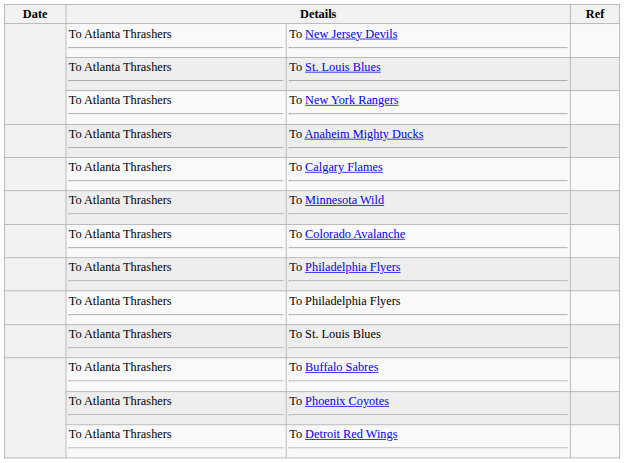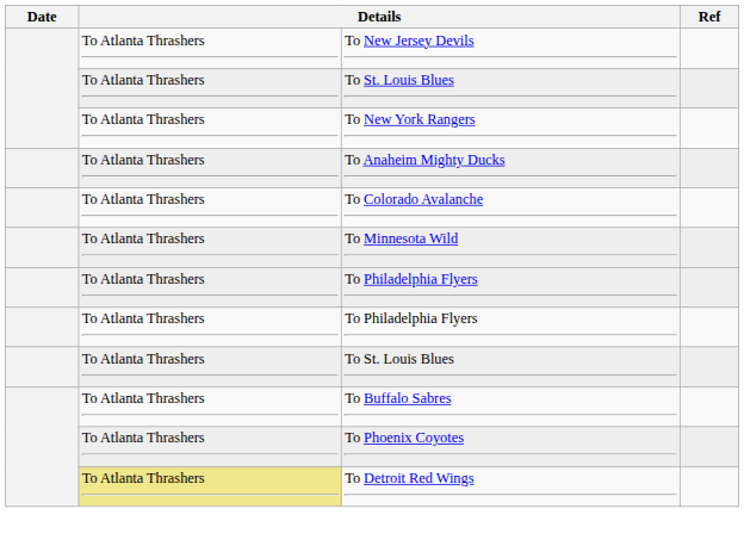 <table class="wikitable plainrowheaders" style="width: 50em;">
 <tr>
 <th scope="col">Date</th>
 <th scope="col" colspan="2">Details</th>
 <th scope="col">Ref</th>
 </tr>
 <tr>
 <th scope="row" rowspan=3></th>
 <td valign="top">To Atlanta Thrashers<hr></td>
 <td valign="top">To <a href='#'>New Jersey Devils</a><hr></td>
 <td></td>
 </tr>
 <tr bgcolor="#eeeeee">
 <td valign="top">To Atlanta Thrashers<hr></td>
 <td valign="top">To <a href='#'>St. Louis Blues</a><hr></td>
 <td></td>
 </tr>
 <tr>
 <td valign="top">To Atlanta Thrashers<hr></td>
 <td valign="top">To <a href='#'>New York Rangers</a><hr></td>
 <td></td>
 </tr>
 <tr bgcolor="#eeeeee">
 <th scope="row"></th>
 <td valign="top">To Atlanta Thrashers<hr></td>
 <td valign="top">To <a href='#'>Anaheim Mighty Ducks</a><hr></td>
 <td></td>
 </tr>
 <tr>
 <th scope="row"></th>
 <td valign="top">To Atlanta Thrashers<hr></td>
-<td valign="top">To <a href='#'>Calgary Flames</a><hr></td>
+<td valign="top">To <a href='#'>Colorado Avalanche</a><hr></td>
 <td></td>
 </tr>
 <tr bgcolor="#eeeeee">
 <th scope="row"></th>
 <td valign="top">To Atlanta Thrashers<hr></td>
 <td valign="top">To <a href='#'>Minnesota Wild</a><hr></td>
-<td></td>
-</tr>
-<tr>
-<th scope="row"></th>
-<td valign="top">To Atlanta Thrashers<hr></td>
-<td valign="top">To <a href='#'>Colorado Avalanche</a><hr></td>
 <td></td>
 </tr>
 <tr bgcolor="#eeeeee">
 <th scope="row"></th>
 <td valign="top">To Atlanta Thrashers<hr></td>
 <td valign="top">To <a href='#'>Philadelphia Flyers</a><hr></td>
 <td></td>
 </tr>
 <tr>
 <th scope="row"></th>
 <td valign="top">To Atlanta Thrashers<hr></td>
 <td valign="top">To Philadelphia Flyers<hr></td>
 <td></td>
 </tr>
 <tr bgcolor="#eeeeee">
 <th scope="row"></th>
 <td valign="top">To Atlanta Thrashers<hr></td>
 <td valign="top">To St. Louis Blues<hr></td>
 <td></td>
 </tr>
 <tr>
 <th scope="row" rowspan=3></th>
 <td valign="top">To Atlanta Thrashers<hr></td>
 <td valign="top">To <a href='#'>Buffalo Sabres</a><hr></td>
 <td></td>
 </tr>
 <tr bgcolor="#eeeeee">
 <td valign="top">To Atlanta Thrashers<hr></td>
 <td valign="top">To <a href='#'>Phoenix Coyotes</a><hr></td>
 <td></td>
 </tr>
 <tr>
-<td valign="top">To Atlanta Thrashers<hr></td>
+<td valign="top" style="background: khaki;">To Atlanta Thrashers<hr></td>
 <td valign="top">To <a href='#'>Detroit Red Wings</a><hr></td>
 <td></td>
 </tr>
 </table>
